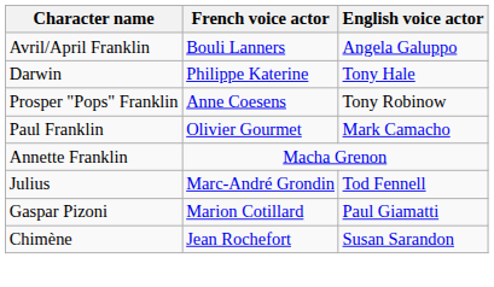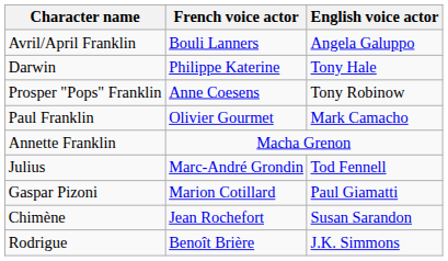 <table class="wikitable">
 <tr>
 <th>Character name</th>
 <th>French voice actor</th>
 <th>English voice actor</th>
 </tr>
 <tr>
 <td>Avril/April Franklin</td>
 <td><a href='#'>Bouli Lanners</a></td>
 <td><a href='#'>Angela Galuppo</a></td>
 </tr>
 <tr>
 <td>Darwin</td>
 <td><a href='#'>Philippe Katerine</a></td>
 <td><a href='#'>Tony Hale</a></td>
 </tr>
 <tr>
 <td>Prosper "Pops" Franklin</td>
 <td><a href='#'>Anne Coesens</a></td>
 <td>Tony Robinow</td>
 </tr>
 <tr>
 <td>Paul Franklin</td>
 <td><a href='#'>Olivier Gourmet</a></td>
 <td><a href='#'>Mark Camacho</a></td>
 </tr>
 <tr>
 <td>Annette Franklin</td>
 <td colspan=2 align=center><a href='#'>Macha Grenon</a></td>
 </tr>
 <tr>
 <td>Julius</td>
 <td><a href='#'>Marc-André Grondin</a></td>
 <td><a href='#'>Tod Fennell</a></td>
 </tr>
 <tr>
 <td>Gaspar Pizoni</td>
 <td><a href='#'>Marion Cotillard</a></td>
 <td><a href='#'>Paul Giamatti</a></td>
 </tr>
 <tr>
 <td>Chimène</td>
 <td><a href='#'>Jean Rochefort</a></td>
 <td><a href='#'>Susan Sarandon</a></td>
 </tr>
+<tr>
+<td>Rodrigue</td>
+<td><a href='#'>Benoît Brière</a></td>
+<td><a href='#'>J.K. Simmons</a></td>
+</tr>
 </table>
